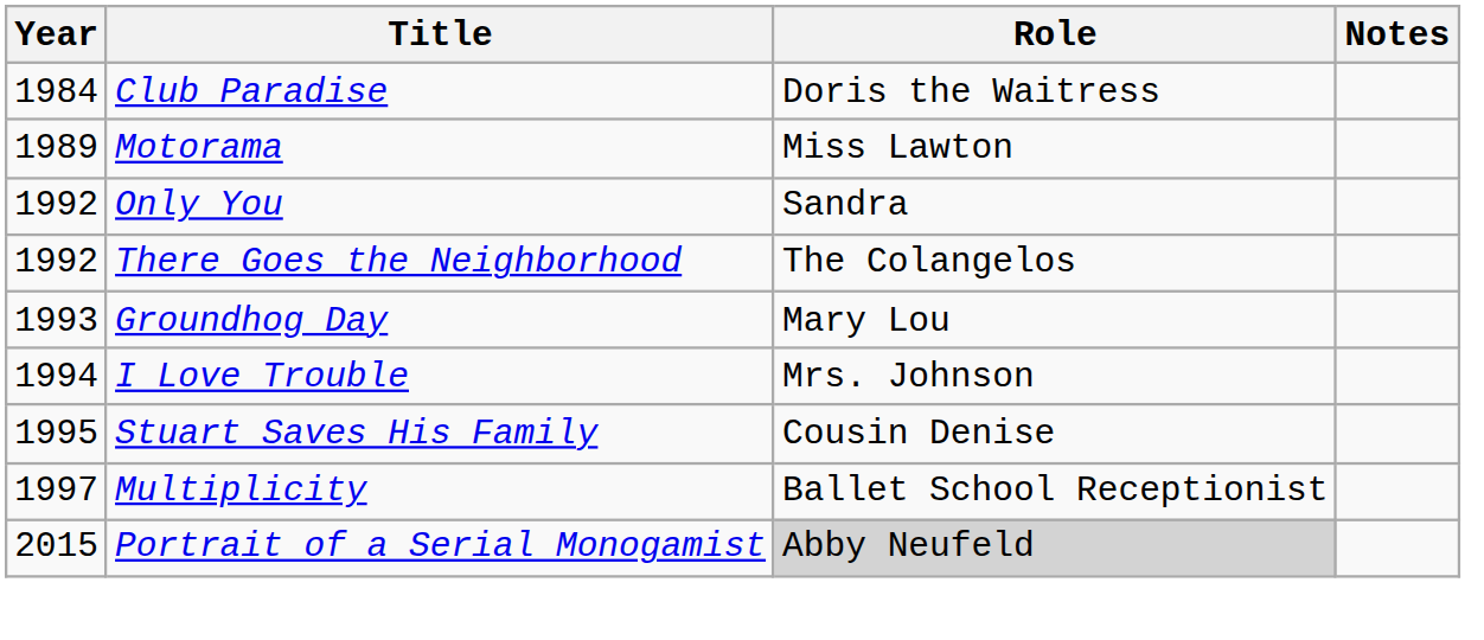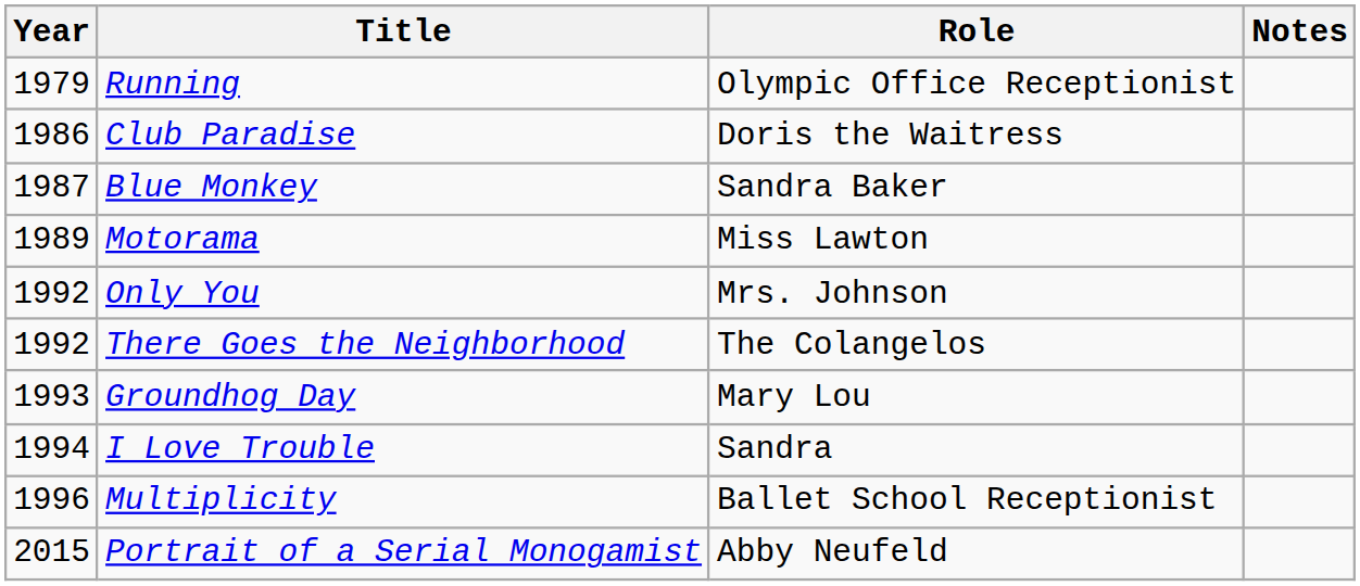 <table class="wikitable sortable">
 <tr>
 <th>Year</th>
 <th>Title</th>
 <th>Role</th>
 <th class="unsortable">Notes</th>
 </tr>
 <tr>
-<td>1984</td>
+<td>1979</td>
+<td><a href='#'><em>Running</em></a></td>
+<td>Olympic Office Receptionist</td>
+<td></td>
+</tr>
+<tr>
+<td>1986</td>
 <td><em><a href='#'>Club Paradise</a></em></td>
 <td>Doris the Waitress</td>
+<td></td>
+</tr>
+<tr>
+<td>1987</td>
+<td><a href='#'><em>Blue Monkey</em></a></td>
+<td>Sandra Baker</td>
 <td></td>
 </tr>
 <tr>
 <td>1989</td>
 <td><a href='#'><em>Motorama</em></a></td>
 <td>Miss Lawton</td>
 <td></td>
 </tr>
 <tr>
 <td>1992</td>
 <td><a href='#'><em>Only You</em></a></td>
-<td>Sandra</td>
+<td>Mrs. Johnson</td>
 <td></td>
 </tr>
 <tr>
 <td>1992</td>
 <td><a href='#'><em>There Goes the Neighborhood</em></a></td>
 <td>The Colangelos</td>
 <td></td>
 </tr>
 <tr>
 <td>1993</td>
 <td><a href='#'><em>Groundhog Day</em></a></td>
 <td>Mary Lou</td>
 <td></td>
 </tr>
 <tr>
 <td>1994</td>
 <td><a href='#'><em>I Love Trouble</em></a></td>
-<td>Mrs. Johnson</td>
+<td>Sandra</td>
 <td></td>
 </tr>
 <tr>
-<td>1995</td>
-<td><em><a href='#'>Stuart Saves His Family</a></em></td>
-<td>Cousin Denise</td>
-<td></td>
-</tr>
-<tr>
-<td>1997</td>
+<td>1996</td>
 <td><a href='#'><em>Multiplicity</em></a></td>
 <td>Ballet School Receptionist</td>
 <td></td>
 </tr>
 <tr>
 <td>2015</td>
 <td><em><a href='#'>Portrait of a Serial Monogamist</a></em></td>
-<td style="background: lightgrey;">Abby Neufeld</td>
+<td>Abby Neufeld</td>
 <td></td>
 </tr>
 </table>
